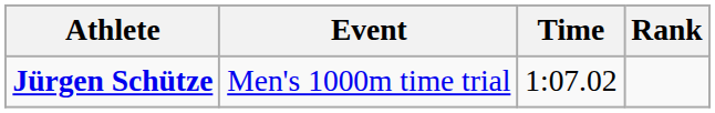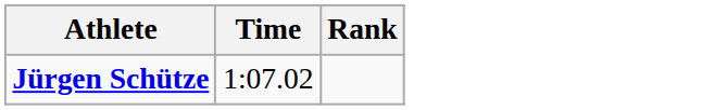 <table class=wikitable style="font-size:90%">
 <tr>
 <th>Athlete</th>
-<th>Event</th>
 <th>Time</th>
 <th>Rank</th>
 </tr>
 <tr align=center>
 <td align=left><strong><a href='#'>Jürgen Schütze</a></strong></td>
-<td align=left><a href='#'>Men's 1000m time trial</a></td>
 <td>1:07.02</td>
 <td></td>
 </tr>
 </table>
